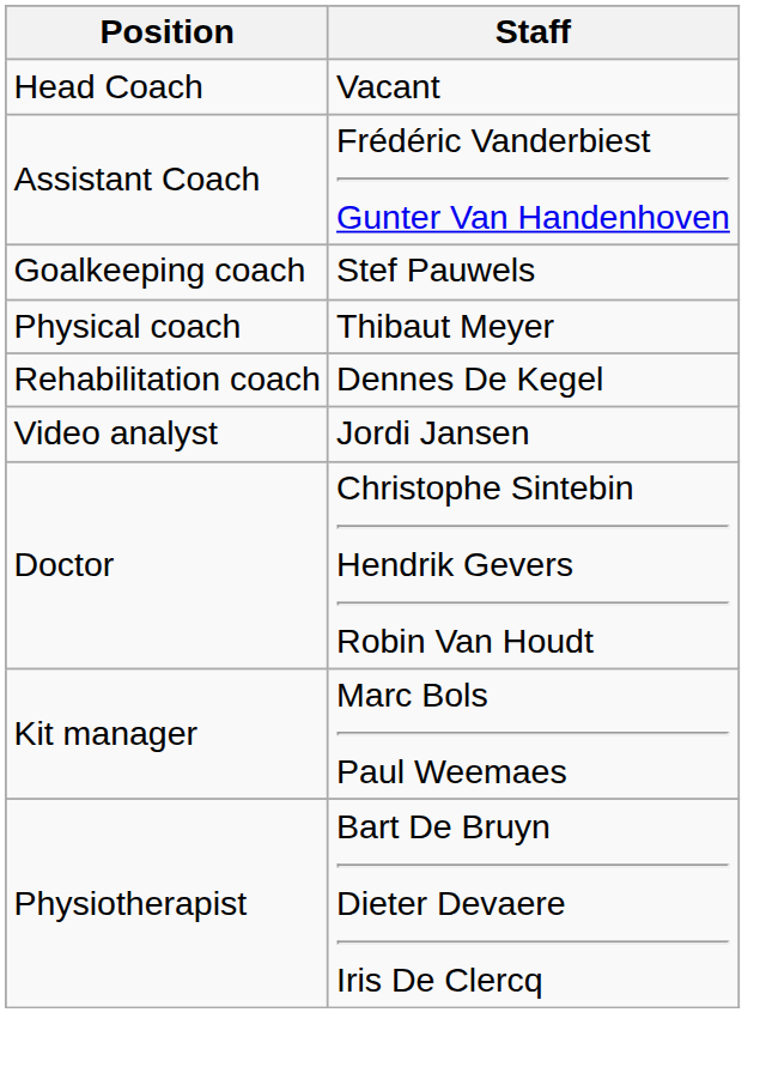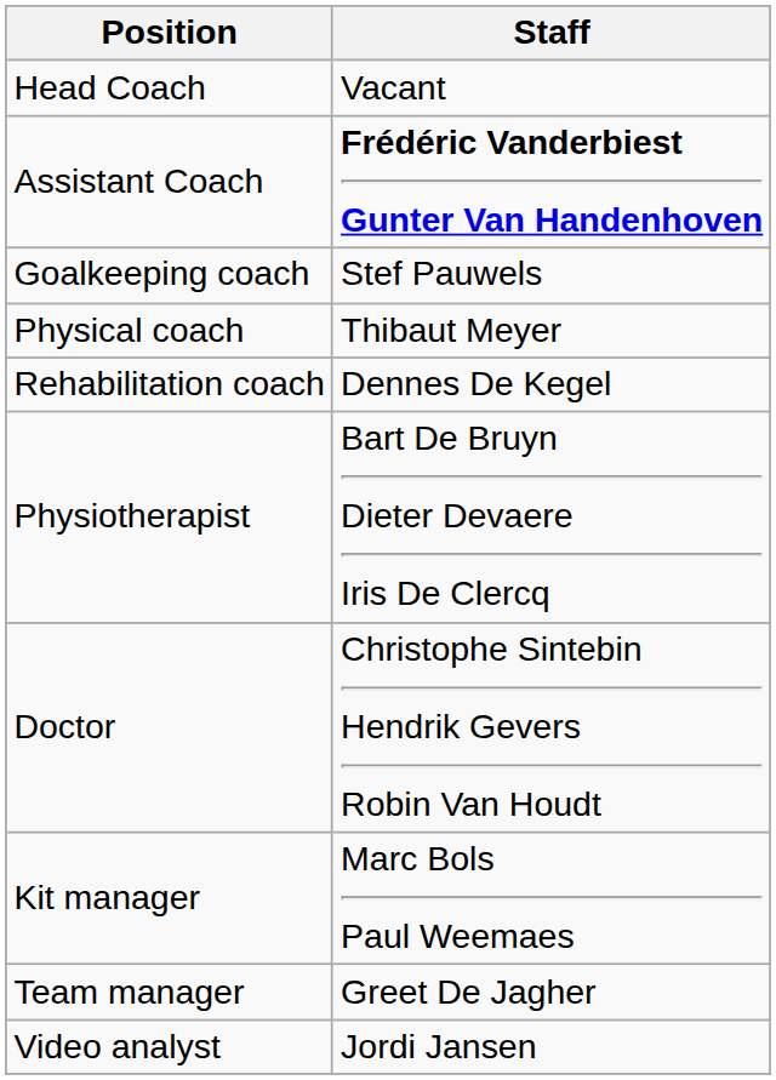 <table class="wikitable">
 <tr>
 <th>Position</th>
 <th>Staff</th>
 </tr>
 <tr>
 <td>Head Coach</td>
 <td> Vacant</td>
 </tr>
 <tr>
 <td>Assistant Coach</td>
-<td> Frédéric Vanderbiest<hr> <a href='#'>Gunter Van Handenhoven</a></td>
+<td><strong> Frédéric Vanderbiest<hr> <a href='#'>Gunter Van Handenhoven</a></strong></td>
 </tr>
 <tr>
 <td>Goalkeeping coach</td>
 <td> Stef Pauwels</td>
 </tr>
 <tr>
 <td>Physical coach</td>
 <td> Thibaut Meyer</td>
 </tr>
 <tr>
 <td>Rehabilitation coach</td>
 <td> Dennes De Kegel</td>
 </tr>
 <tr>
-<td>Video analyst</td>
-<td> Jordi Jansen</td>
+<td>Physiotherapist</td>
+<td> Bart De Bruyn<hr> Dieter Devaere<hr> Iris De Clercq</td>
 </tr>
 <tr>
 <td>Doctor</td>
 <td> Christophe Sintebin<hr> Hendrik Gevers<hr> Robin Van Houdt</td>
 </tr>
 <tr>
 <td>Kit manager</td>
 <td> Marc Bols<hr> Paul Weemaes</td>
 </tr>
 <tr>
-<td>Physiotherapist</td>
-<td> Bart De Bruyn<hr> Dieter Devaere<hr> Iris De Clercq</td>
+<td>Team manager</td>
+<td> Greet De Jagher</td>
+</tr>
+<tr>
+<td>Video analyst</td>
+<td> Jordi Jansen</td>
 </tr>
 </table>
